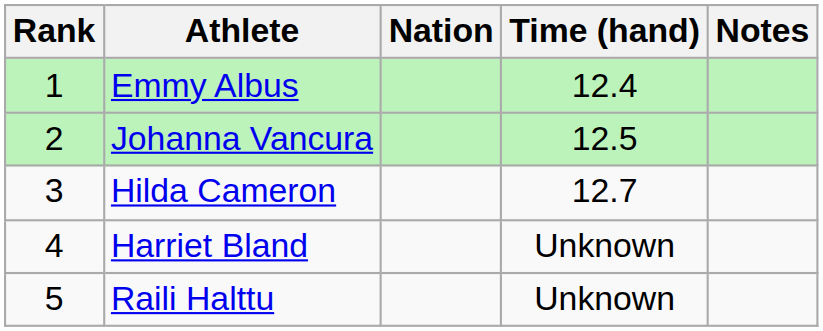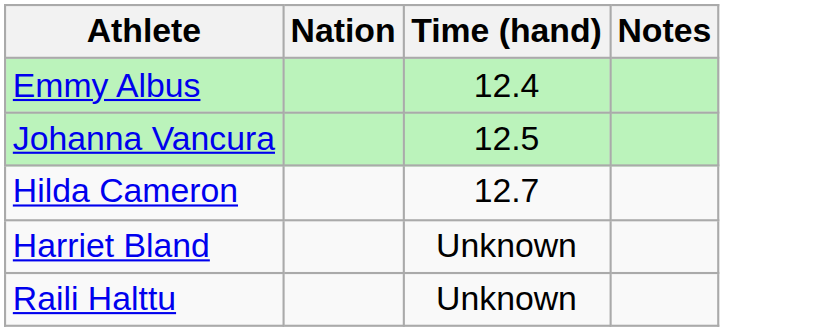 <table class="wikitable sortable" style="text-align:center">
 <tr>
-<th>Rank</th>
 <th>Athlete</th>
 <th>Nation</th>
 <th>Time (hand)</th>
 <th>Notes</th>
 </tr>
 <tr bgcolor=#bbf3bb>
-<td>1</td>
 <td align=left><a href='#'>Emmy Albus</a></td>
 <td align=left></td>
 <td>12.4</td>
 <td></td>
 </tr>
 <tr bgcolor=#bbf3bb>
-<td>2</td>
 <td align=left><a href='#'>Johanna Vancura</a></td>
 <td align=left></td>
 <td>12.5</td>
 <td></td>
 </tr>
 <tr>
-<td>3</td>
 <td align=left><a href='#'>Hilda Cameron</a></td>
 <td align=left></td>
 <td>12.7</td>
 <td></td>
 </tr>
 <tr>
-<td>4</td>
 <td align=left><a href='#'>Harriet Bland</a></td>
 <td align=left></td>
 <td>Unknown</td>
 <td></td>
 </tr>
 <tr>
-<td>5</td>
 <td align=left><a href='#'>Raili Halttu</a></td>
 <td align=left></td>
 <td>Unknown</td>
 <td></td>
 </tr>
 </table>
